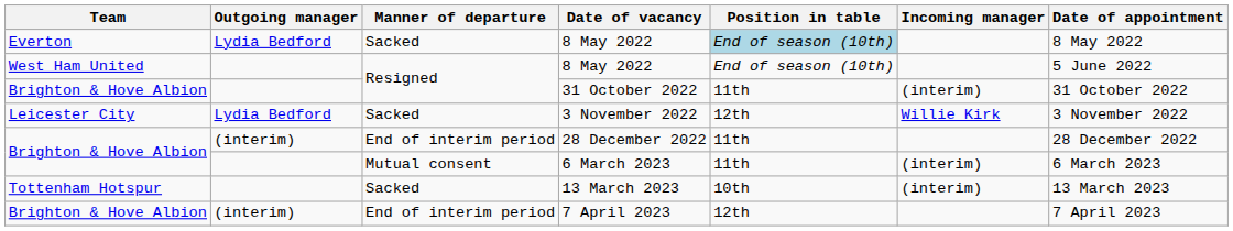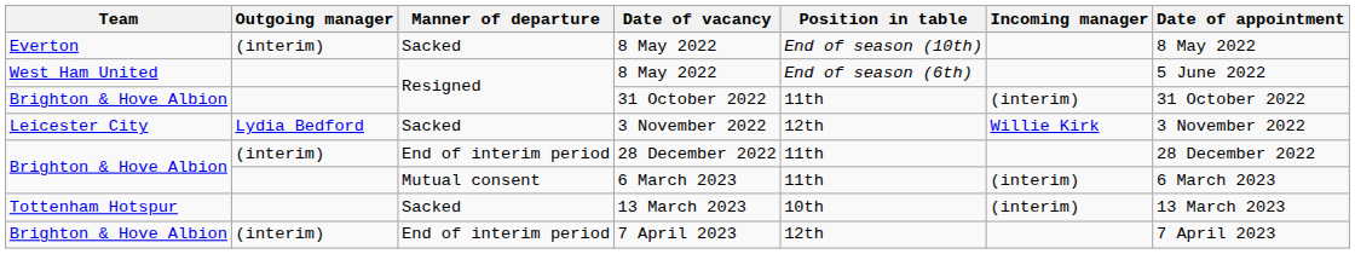 <table class="wikitable sortable">
 <tr>
 <th>Team</th>
 <th>Outgoing manager</th>
 <th>Manner of departure</th>
 <th>Date of vacancy</th>
 <th>Position in table</th>
 <th>Incoming manager</th>
 <th>Date of appointment</th>
 </tr>
 <tr>
 <td><a href='#'>Everton</a></td>
-<td> <a href='#'>Lydia Bedford</a></td>
+<td>  (interim)</td>
 <td>Sacked</td>
 <td>8 May 2022</td>
-<td style="background: lightblue;"><em>End of season (10th)</em></td>
+<td><em>End of season (10th)</em></td>
 <td> </td>
 <td>8 May 2022</td>
 </tr>
 <tr>
 <td><a href='#'>West Ham United</a></td>
 <td> </td>
 <td rowspan="2">Resigned</td>
 <td>8 May 2022</td>
-<td><em>End of season (10th)</em></td>
+<td><em>End of season (6th)</em></td>
 <td> </td>
 <td>5 June 2022</td>
 </tr>
 <tr>
 <td><a href='#'>Brighton & Hove Albion</a></td>
 <td> </td>
 <td>31 October 2022</td>
 <td>11th</td>
 <td>  (interim)</td>
 <td>31 October 2022</td>
 </tr>
 <tr>
 <td><a href='#'>Leicester City</a></td>
 <td> <a href='#'>Lydia Bedford</a></td>
 <td>Sacked</td>
 <td>3 November 2022</td>
 <td>12th</td>
 <td> <a href='#'>Willie Kirk</a></td>
 <td>3 November 2022</td>
 </tr>
 <tr>
 <td rowspan=2><a href='#'>Brighton & Hove Albion</a></td>
 <td>  (interim)</td>
 <td>End of interim period</td>
 <td>28 December 2022</td>
 <td>11th</td>
 <td> </td>
 <td>28 December 2022</td>
 </tr>
 <tr>
 <td> </td>
 <td>Mutual consent</td>
 <td>6 March 2023</td>
 <td>11th</td>
 <td>  (interim)</td>
 <td>6 March 2023</td>
 </tr>
 <tr>
 <td><a href='#'>Tottenham Hotspur</a></td>
 <td> </td>
 <td>Sacked</td>
 <td>13 March 2023</td>
 <td>10th</td>
 <td>  (interim)</td>
 <td>13 March 2023</td>
 </tr>
 <tr>
 <td><a href='#'>Brighton & Hove Albion</a></td>
 <td>  (interim)</td>
 <td>End of interim period</td>
 <td>7 April 2023</td>
 <td>12th</td>
 <td> </td>
 <td>7 April 2023</td>
 </tr>
 </table>
